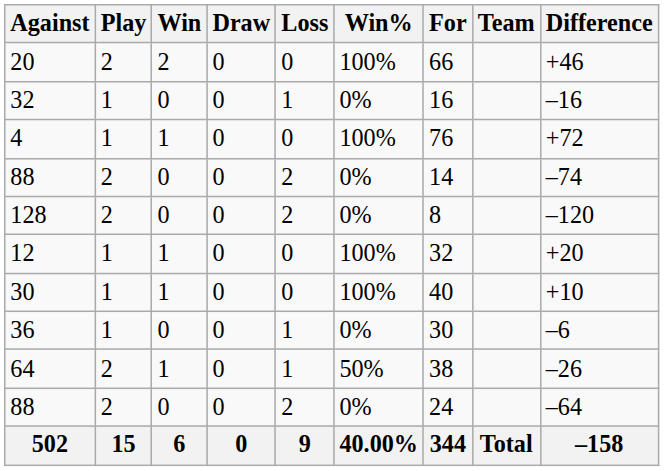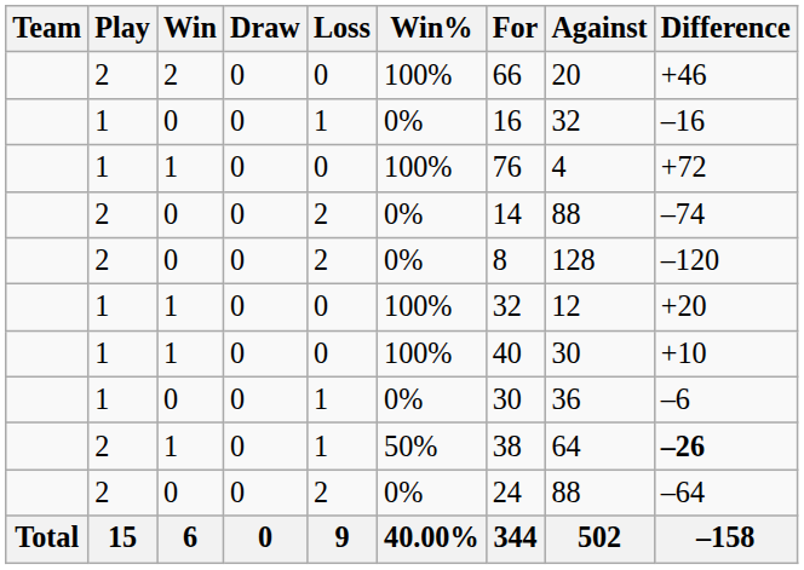 <table class="sortable wikitable">
 <tr>
-<th>Against</th>
+<th>Team</th>
 <th>Play</th>
 <th>Win</th>
 <th>Draw</th>
 <th>Loss</th>
 <th>Win%</th>
 <th>For</th>
-<th>Team</th>
+<th>Against</th>
 <th>Difference</th>
 </tr>
 <tr>
-<td>20</td>
+<td></td>
 <td>2</td>
 <td>2</td>
 <td>0</td>
 <td>0</td>
 <td>100%</td>
 <td>66</td>
-<td></td>
+<td>20</td>
 <td>+46</td>
 </tr>
 <tr>
-<td>32</td>
+<td></td>
 <td>1</td>
 <td>0</td>
 <td>0</td>
 <td>1</td>
 <td>0%</td>
 <td>16</td>
-<td></td>
+<td>32</td>
 <td>–16</td>
 </tr>
 <tr>
-<td>4</td>
+<td></td>
 <td>1</td>
 <td>1</td>
 <td>0</td>
 <td>0</td>
 <td>100%</td>
 <td>76</td>
-<td></td>
+<td>4</td>
 <td>+72</td>
 </tr>
 <tr>
-<td>88</td>
+<td></td>
 <td>2</td>
 <td>0</td>
 <td>0</td>
 <td>2</td>
 <td>0%</td>
 <td>14</td>
-<td></td>
+<td>88</td>
 <td>–74</td>
 </tr>
 <tr>
-<td>128</td>
+<td></td>
 <td>2</td>
 <td>0</td>
 <td>0</td>
 <td>2</td>
 <td>0%</td>
 <td>8</td>
-<td></td>
+<td>128</td>
 <td>–120</td>
 </tr>
 <tr>
-<td>12</td>
+<td></td>
 <td>1</td>
 <td>1</td>
 <td>0</td>
 <td>0</td>
 <td>100%</td>
 <td>32</td>
-<td></td>
+<td>12</td>
 <td>+20</td>
 </tr>
 <tr>
-<td>30</td>
+<td></td>
 <td>1</td>
 <td>1</td>
 <td>0</td>
 <td>0</td>
 <td>100%</td>
 <td>40</td>
-<td></td>
+<td>30</td>
 <td>+10</td>
 </tr>
 <tr>
-<td>36</td>
+<td></td>
 <td>1</td>
 <td>0</td>
 <td>0</td>
 <td>1</td>
 <td>0%</td>
 <td>30</td>
-<td></td>
+<td>36</td>
 <td>–6</td>
 </tr>
 <tr>
-<td>64</td>
+<td></td>
 <td>2</td>
 <td>1</td>
 <td>0</td>
 <td>1</td>
 <td>50%</td>
 <td>38</td>
-<td></td>
-<td>–26</td>
+<td>64</td>
+<td><strong>–26</strong></td>
 </tr>
 <tr>
-<td>88</td>
+<td></td>
 <td>2</td>
 <td>0</td>
 <td>0</td>
 <td>2</td>
 <td>0%</td>
 <td>24</td>
-<td></td>
+<td>88</td>
 <td>–64</td>
 </tr>
 <tr>
-<th>502</th>
+<th><strong>Total</strong></th>
 <th><strong>15</strong></th>
 <th><strong>6</strong></th>
 <th><strong>0</strong></th>
 <th><strong>9</strong></th>
 <th>40.00%</th>
 <th>344</th>
-<th><strong>Total</strong></th>
+<th>502</th>
 <th>–158</th>
 </tr>
 </table>
